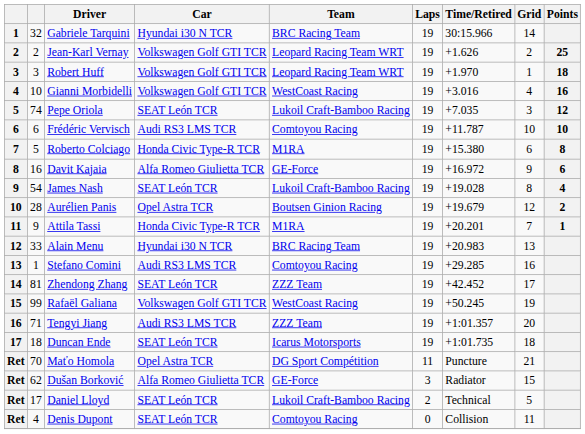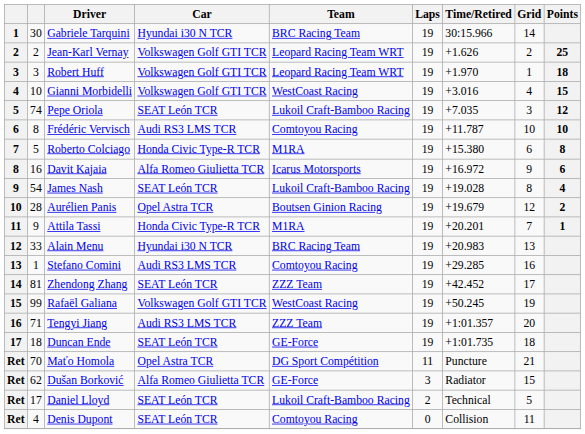 <table class="wikitable sortable" style="font-size:95%">
 <tr>
 <th></th>
 <th></th>
 <th>Driver</th>
 <th>Car</th>
 <th>Team</th>
 <th>Laps</th>
 <th>Time/Retired</th>
 <th>Grid</th>
 <th>Points</th>
 </tr>
 <tr>
 <th>1</th>
-<td align=center>32</td>
+<td align=center>30</td>
 <td> <a href='#'>Gabriele Tarquini</a></td>
 <td><a href='#'>Hyundai i30 N TCR</a></td>
 <td> <a href='#'>BRC Racing Team</a></td>
 <td align=center>19</td>
 <td>30:15.966</td>
 <td align=center>14</td>
 <th></th>
 </tr>
 <tr>
 <th>2</th>
 <td align=center>2</td>
 <td> <a href='#'>Jean-Karl Vernay</a></td>
 <td><a href='#'>Volkswagen Golf GTI TCR</a></td>
 <td> <a href='#'>Leopard Racing Team WRT</a></td>
 <td align=center>19</td>
 <td>+1.626</td>
 <td align=center>2</td>
 <th>25</th>
 </tr>
 <tr>
 <th>3</th>
 <td align=center>3</td>
 <td> <a href='#'>Robert Huff</a></td>
 <td><a href='#'>Volkswagen Golf GTI TCR</a></td>
 <td> <a href='#'>Leopard Racing Team WRT</a></td>
 <td align=center>19</td>
 <td>+1.970</td>
 <td align=center>1</td>
 <th>18</th>
 </tr>
 <tr>
 <th>4</th>
 <td align=center>10</td>
 <td> <a href='#'>Gianni Morbidelli</a></td>
 <td><a href='#'>Volkswagen Golf GTI TCR</a></td>
 <td> <a href='#'>WestCoast Racing</a></td>
 <td align=center>19</td>
 <td>+3.016</td>
 <td align=center>4</td>
-<th>16</th>
+<th>15</th>
 </tr>
 <tr>
 <th>5</th>
 <td align=center>74</td>
 <td> <a href='#'>Pepe Oriola</a></td>
 <td><a href='#'>SEAT León TCR</a></td>
 <td> <a href='#'>Lukoil Craft-Bamboo Racing</a></td>
 <td align=center>19</td>
 <td>+7.035</td>
 <td align=center>3</td>
 <th>12</th>
 </tr>
 <tr>
 <th>6</th>
-<td align=center>6</td>
+<td align=center>8</td>
 <td> <a href='#'>Frédéric Vervisch</a></td>
 <td><a href='#'>Audi RS3 LMS TCR</a></td>
 <td> <a href='#'>Comtoyou Racing</a></td>
 <td align=center>19</td>
 <td>+11.787</td>
 <td align=center>10</td>
 <th>10</th>
 </tr>
 <tr>
 <th>7</th>
 <td align=center>5</td>
 <td> <a href='#'>Roberto Colciago</a></td>
 <td><a href='#'>Honda Civic Type-R TCR</a></td>
 <td> <a href='#'>M1RA</a></td>
 <td align=center>19</td>
 <td>+15.380</td>
 <td align=center>6</td>
 <th>8</th>
 </tr>
 <tr>
 <th>8</th>
 <td align=center>16</td>
 <td> <a href='#'>Davit Kajaia</a></td>
 <td><a href='#'>Alfa Romeo Giulietta TCR</a></td>
-<td> <a href='#'>GE-Force</a></td>
+<td> <a href='#'>Icarus Motorsports</a></td>
 <td align=center>19</td>
 <td>+16.972</td>
 <td align=center>9</td>
 <th>6</th>
 </tr>
 <tr>
 <th>9</th>
 <td align=center>54</td>
 <td> <a href='#'>James Nash</a></td>
 <td><a href='#'>SEAT León TCR</a></td>
 <td> <a href='#'>Lukoil Craft-Bamboo Racing</a></td>
 <td align=center>19</td>
 <td>+19.028</td>
 <td align=center>8</td>
 <th>4</th>
 </tr>
 <tr>
 <th>10</th>
 <td align=center>28</td>
 <td> <a href='#'>Aurélien Panis</a></td>
 <td><a href='#'>Opel Astra TCR</a></td>
 <td> <a href='#'>Boutsen Ginion Racing</a></td>
 <td align=center>19</td>
 <td>+19.679</td>
 <td align=center>12</td>
 <th>2</th>
 </tr>
 <tr>
 <th>11</th>
 <td align=center>9</td>
 <td> <a href='#'>Attila Tassi</a></td>
 <td><a href='#'>Honda Civic Type-R TCR</a></td>
 <td> <a href='#'>M1RA</a></td>
 <td align=center>19</td>
 <td>+20.201</td>
 <td align=center>7</td>
 <th>1</th>
 </tr>
 <tr>
 <th>12</th>
 <td align=center>33</td>
 <td> <a href='#'>Alain Menu</a></td>
 <td><a href='#'>Hyundai i30 N TCR</a></td>
 <td> <a href='#'>BRC Racing Team</a></td>
 <td align=center>19</td>
 <td>+20.983</td>
 <td align=center>13</td>
 <th></th>
 </tr>
 <tr>
 <th>13</th>
 <td align=center>1</td>
 <td> <a href='#'>Stefano Comini</a></td>
 <td><a href='#'>Audi RS3 LMS TCR</a></td>
 <td> <a href='#'>Comtoyou Racing</a></td>
 <td align=center>19</td>
 <td>+29.285</td>
 <td align=center>16</td>
 <th></th>
 </tr>
 <tr>
 <th>14</th>
 <td align=center>81</td>
 <td> <a href='#'>Zhendong Zhang</a></td>
 <td><a href='#'>SEAT León TCR</a></td>
 <td> <a href='#'>ZZZ Team</a></td>
 <td align=center>19</td>
 <td>+42.452</td>
 <td align=center>17</td>
 <th></th>
 </tr>
 <tr>
 <th>15</th>
 <td align=center>99</td>
 <td> <a href='#'>Rafaël Galiana</a></td>
 <td><a href='#'>Volkswagen Golf GTI TCR</a></td>
 <td> <a href='#'>WestCoast Racing</a></td>
 <td align=center>19</td>
 <td>+50.245</td>
 <td align=center>19</td>
 <th></th>
 </tr>
 <tr>
 <th>16</th>
 <td align=center>71</td>
 <td> <a href='#'>Tengyi Jiang</a></td>
 <td><a href='#'>Audi RS3 LMS TCR</a></td>
 <td> <a href='#'>ZZZ Team</a></td>
 <td align=center>19</td>
 <td>+1:01.357</td>
 <td align=center>20</td>
 <th></th>
 </tr>
 <tr>
 <th>17</th>
 <td align=center>18</td>
 <td> <a href='#'>Duncan Ende</a></td>
 <td><a href='#'>SEAT León TCR</a></td>
-<td> <a href='#'>Icarus Motorsports</a></td>
+<td> <a href='#'>GE-Force</a></td>
 <td align=center>19</td>
 <td>+1:01.735</td>
 <td align=center>18</td>
 <th></th>
 </tr>
 <tr>
 <th>Ret</th>
 <td align=center>70</td>
 <td> <a href='#'>Maťo Homola</a></td>
 <td><a href='#'>Opel Astra TCR</a></td>
 <td> <a href='#'>DG Sport Compétition</a></td>
 <td align=center>11</td>
 <td>Puncture</td>
 <td align=center>21</td>
 <th></th>
 </tr>
 <tr>
 <th>Ret</th>
 <td align=center>62</td>
 <td> <a href='#'>Dušan Borković</a></td>
 <td><a href='#'>Alfa Romeo Giulietta TCR</a></td>
 <td> <a href='#'>GE-Force</a></td>
 <td align=center>3</td>
 <td>Radiator</td>
 <td align=center>15</td>
 <th></th>
 </tr>
 <tr>
 <th>Ret</th>
 <td align=center>17</td>
 <td> <a href='#'>Daniel Lloyd</a></td>
 <td><a href='#'>SEAT León TCR</a></td>
 <td> <a href='#'>Lukoil Craft-Bamboo Racing</a></td>
 <td align=center>2</td>
 <td>Technical</td>
 <td align=center>5</td>
 <th></th>
 </tr>
 <tr>
 <th>Ret</th>
 <td align=center>4</td>
 <td> <a href='#'>Denis Dupont</a></td>
 <td><a href='#'>SEAT León TCR</a></td>
 <td> <a href='#'>Comtoyou Racing</a></td>
 <td align=center>0</td>
 <td>Collision</td>
 <td align=center>11</td>
 <th></th>
 </tr>
 <tr>
 </tr>
 </table>
